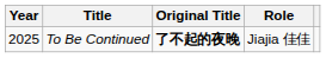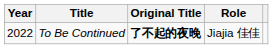 <table class="wikitable">
 <tr>
 <th>Year</th>
 <th>Title</th>
 <th>Original Title</th>
 <th>Role</th>
 <th></th>
 </tr>
 <tr>
-<td>2025</td>
+<td>2022</td>
 <td><em>To Be Continued</em></td>
 <td><strong>了不起的夜晚</strong></td>
 <td>Jiajia 佳佳</td>
 <td></td>
 </tr>
 </table>
